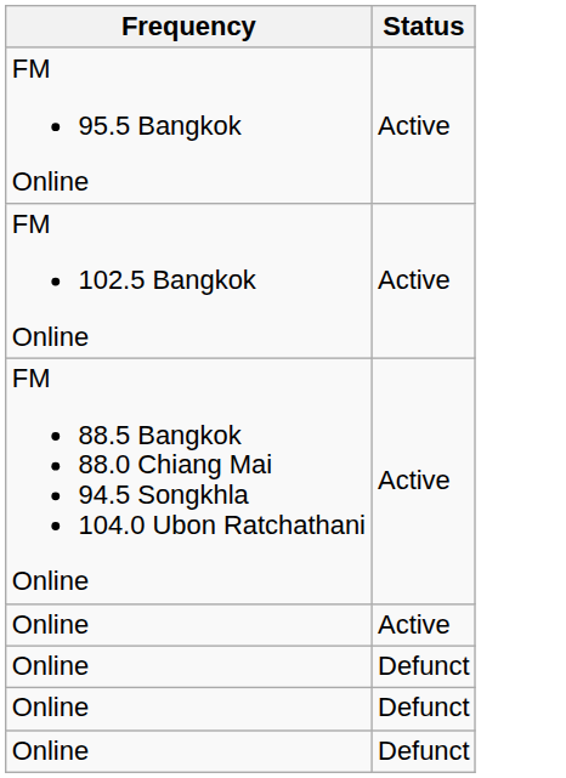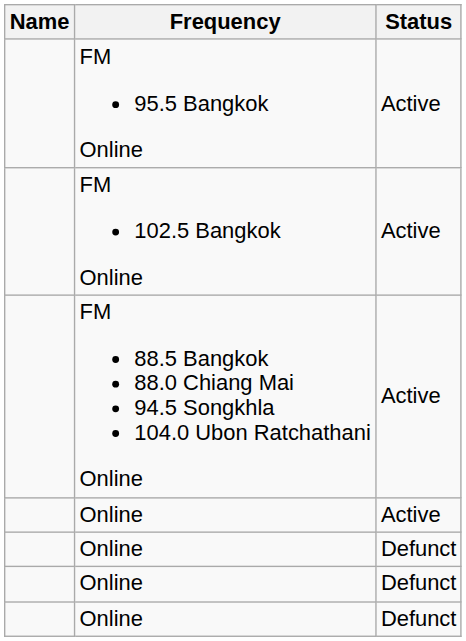 <table class="wikitable">
 <tr>
+<th>Name</th>
 <th>Frequency</th>
 <th>Status</th>
 </tr>
 <tr>
+<td></td>
 <td>FM<br><ul><li>95.5 Bangkok</li></ul>Online</td>
 <td>Active</td>
 </tr>
 <tr>
+<td></td>
 <td>FM<br><ul><li>102.5 Bangkok</li></ul>Online</td>
 <td>Active</td>
 </tr>
 <tr>
+<td></td>
 <td>FM<br><ul><li>88.5 Bangkok</li><li>88.0 Chiang Mai</li><li>94.5 Songkhla</li><li>104.0 Ubon Ratchathani</li></ul>Online</td>
 <td>Active</td>
 </tr>
 <tr>
+<td></td>
 <td>Online</td>
 <td>Active</td>
 </tr>
 <tr>
+<td></td>
 <td>Online</td>
 <td>Defunct</td>
 </tr>
 <tr>
+<td></td>
 <td>Online</td>
 <td>Defunct</td>
 </tr>
 <tr>
+<td></td>
 <td>Online</td>
 <td>Defunct</td>
 </tr>
 </table>
